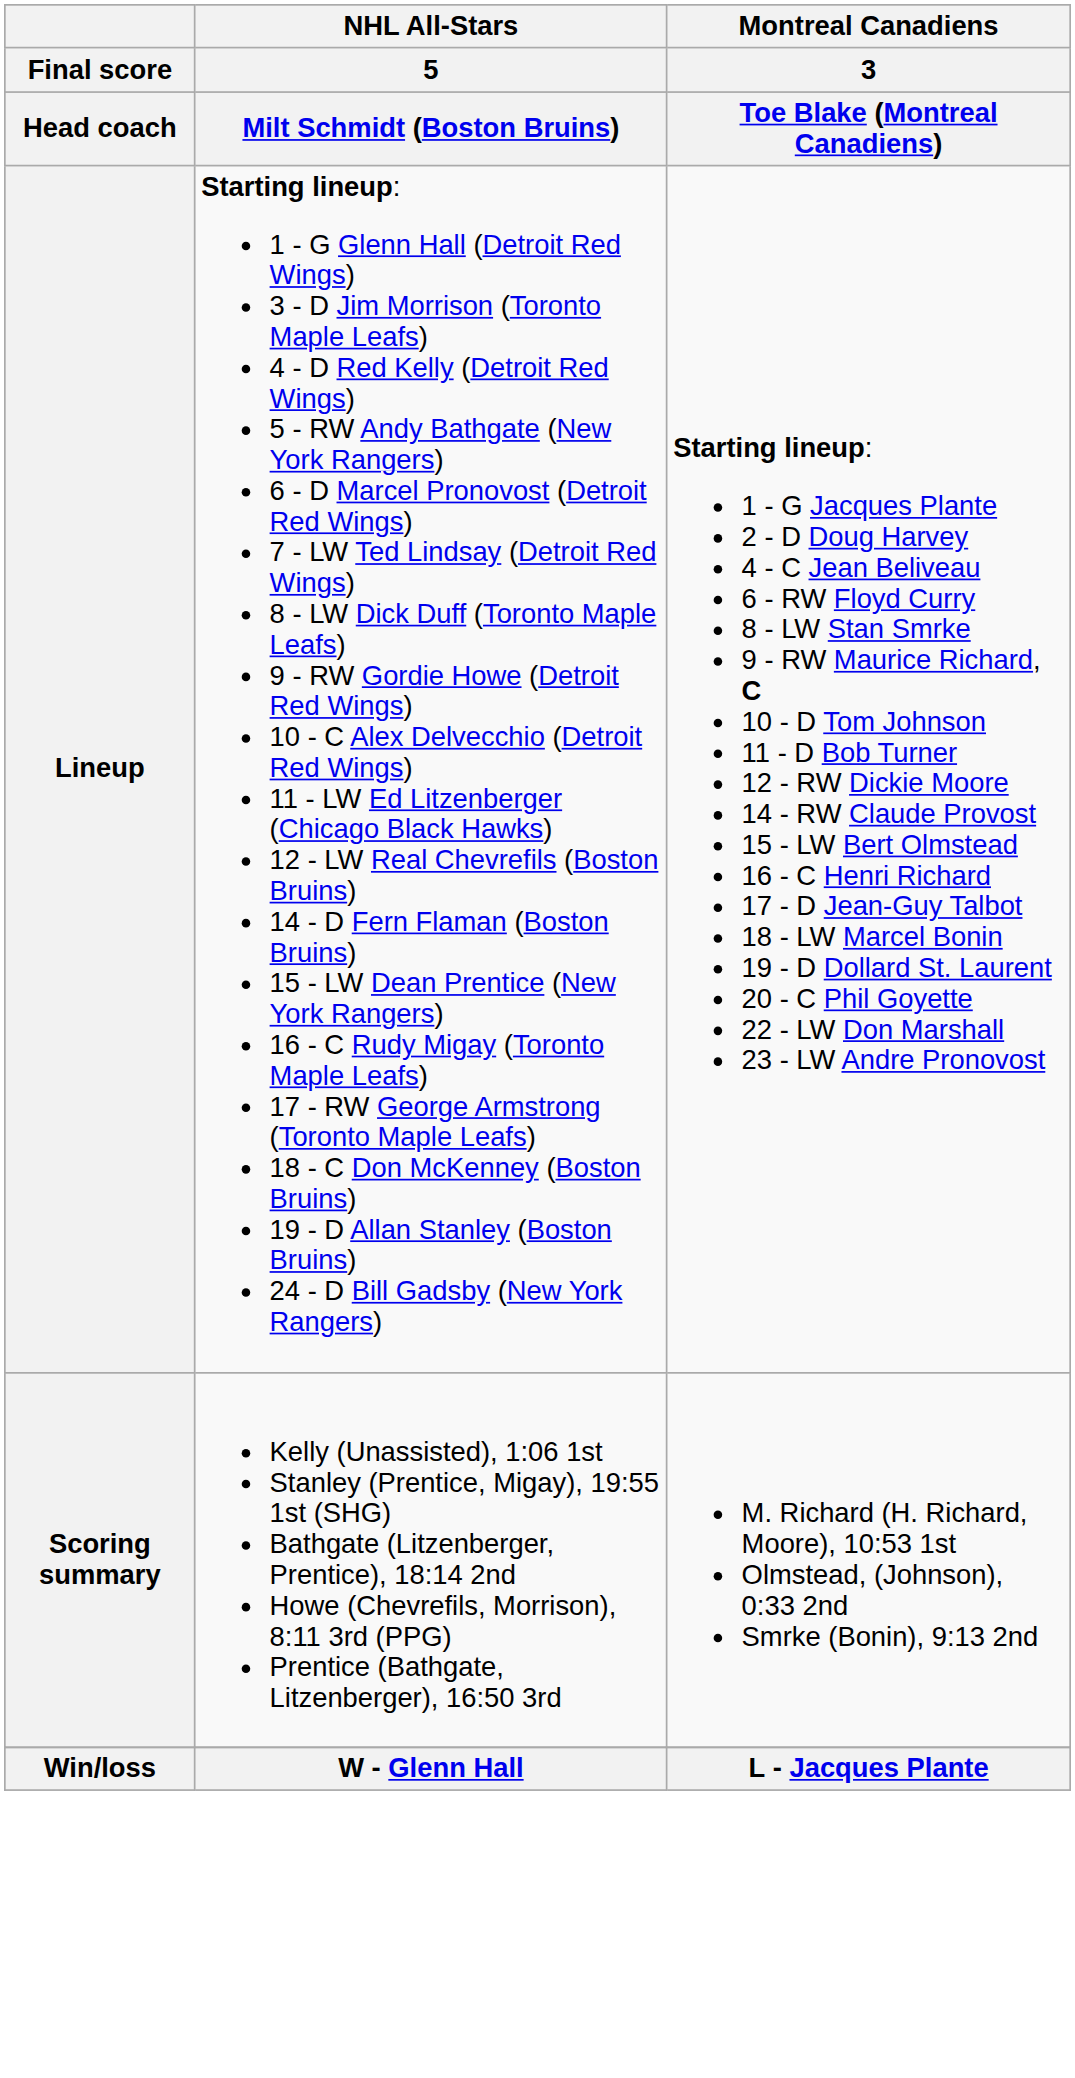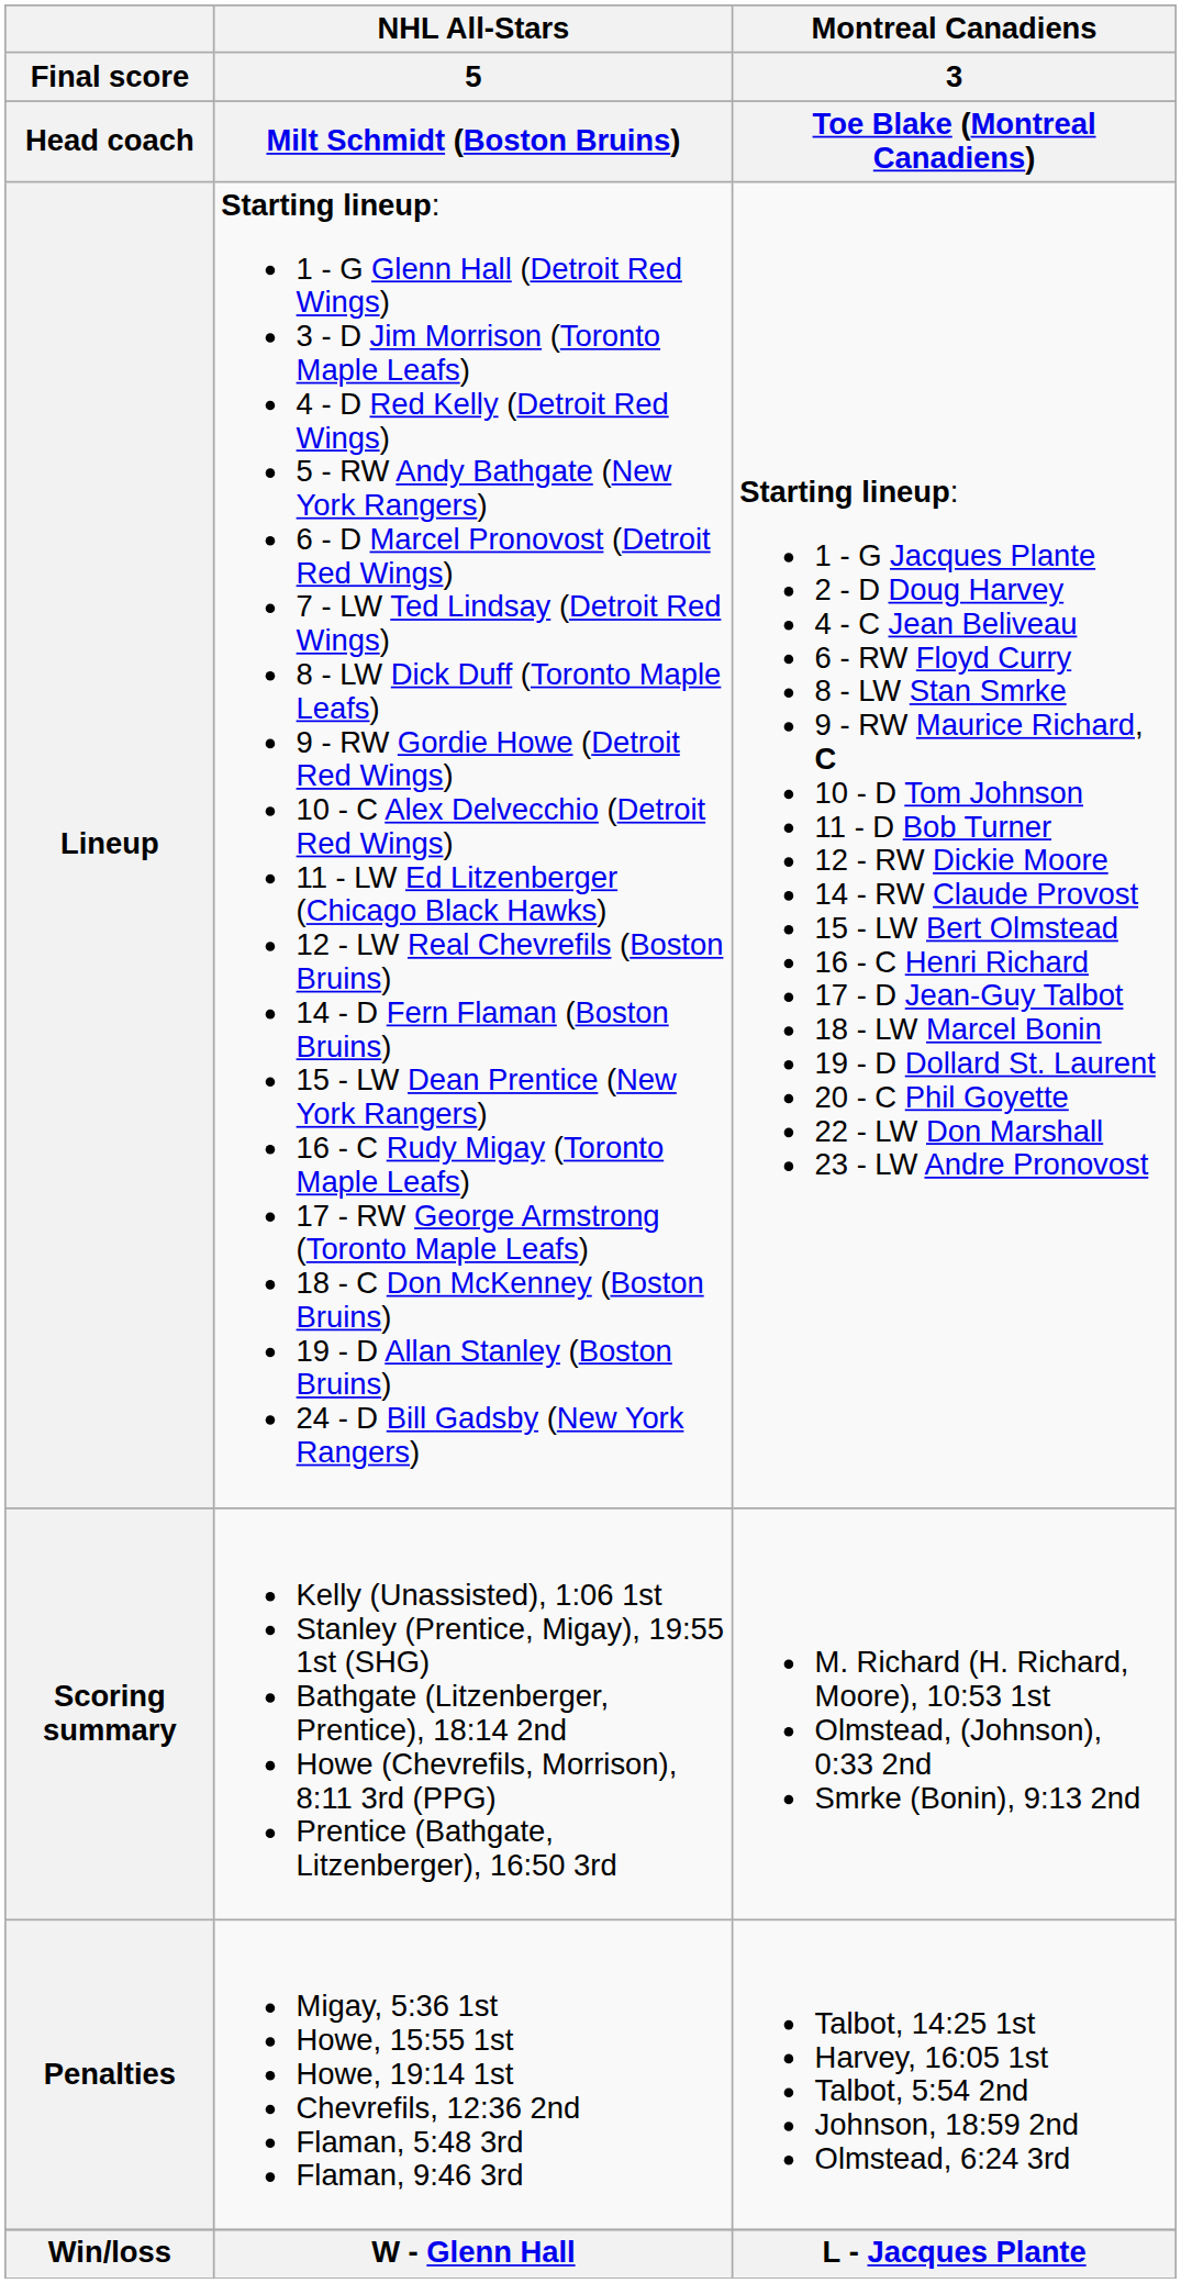 <table class="wikitable" style="width:100%">
 <tr>
 <th></th>
 <th>NHL All-Stars</th>
 <th>Montreal Canadiens</th>
 </tr>
 <tr>
 <th>Final score</th>
 <th>5</th>
 <th>3</th>
 </tr>
 <tr>
 <th>Head coach</th>
 <th><a href='#'>Milt Schmidt</a> (<a href='#'>Boston Bruins</a>)</th>
 <th><a href='#'>Toe Blake</a> (<a href='#'>Montreal Canadiens</a>)</th>
 </tr>
 <tr>
 <th>Lineup</th>
 <td><strong>Starting lineup</strong>:<br><ul><li>1 - G <a href='#'>Glenn Hall</a> (<a href='#'>Detroit Red Wings</a>)</li><li>3 - D <a href='#'>Jim Morrison</a> (<a href='#'>Toronto Maple Leafs</a>)</li><li>4 - D <a href='#'>Red Kelly</a> (<a href='#'>Detroit Red Wings</a>)</li><li>5 - RW <a href='#'>Andy Bathgate</a> (<a href='#'>New York Rangers</a>)</li><li>6 - D <a href='#'>Marcel Pronovost</a> (<a href='#'>Detroit Red Wings</a>)</li><li>7 - LW <a href='#'>Ted Lindsay</a> (<a href='#'>Detroit Red Wings</a>)</li><li>8 - LW <a href='#'>Dick Duff</a> (<a href='#'>Toronto Maple Leafs</a>)</li><li>9 - RW <a href='#'>Gordie Howe</a> (<a href='#'>Detroit Red Wings</a>)</li><li>10 - C <a href='#'>Alex Delvecchio</a> (<a href='#'>Detroit Red Wings</a>)</li><li>11 - LW <a href='#'>Ed Litzenberger</a> (<a href='#'>Chicago Black Hawks</a>)</li><li>12 - LW <a href='#'>Real Chevrefils</a> (<a href='#'>Boston Bruins</a>)</li><li>14 - D <a href='#'>Fern Flaman</a> (<a href='#'>Boston Bruins</a>)</li><li>15 - LW <a href='#'>Dean Prentice</a> (<a href='#'>New York Rangers</a>)</li><li>16 - C <a href='#'>Rudy Migay</a> (<a href='#'>Toronto Maple Leafs</a>)</li><li>17 - RW <a href='#'>George Armstrong</a> (<a href='#'>Toronto Maple Leafs</a>)</li><li>18 - C <a href='#'>Don McKenney</a> (<a href='#'>Boston Bruins</a>)</li><li>19 - D <a href='#'>Allan Stanley</a> (<a href='#'>Boston Bruins</a>)</li><li>24 - D <a href='#'>Bill Gadsby</a> (<a href='#'>New York Rangers</a>)</li></ul></td>
 <td><strong>Starting lineup</strong>:<br><ul><li>1 - G <a href='#'>Jacques Plante</a></li><li>2 - D <a href='#'>Doug Harvey</a></li><li>4 - C <a href='#'>Jean Beliveau</a></li><li>6 - RW <a href='#'>Floyd Curry</a></li><li>8 - LW <a href='#'>Stan Smrke</a></li><li>9 - RW <a href='#'>Maurice Richard</a>, <strong>C</strong></li><li>10 - D <a href='#'>Tom Johnson</a></li><li>11 - D <a href='#'>Bob Turner</a></li><li>12 - RW <a href='#'>Dickie Moore</a></li><li>14 - RW <a href='#'>Claude Provost</a></li><li>15 - LW <a href='#'>Bert Olmstead</a></li><li>16 - C <a href='#'>Henri Richard</a></li><li>17 - D <a href='#'>Jean-Guy Talbot</a></li><li>18 - LW <a href='#'>Marcel Bonin</a></li><li>19 - D <a href='#'>Dollard St. Laurent</a></li><li>20 - C <a href='#'>Phil Goyette</a></li><li>22 - LW <a href='#'>Don Marshall</a></li><li>23 - LW <a href='#'>Andre Pronovost</a></li></ul></td>
 </tr>
 <tr>
 <th>Scoring summary</th>
 <td><br><ul><li>Kelly (Unassisted), 1:06 1st</li><li>Stanley (Prentice, Migay), 19:55 1st (SHG)</li><li>Bathgate (Litzenberger, Prentice), 18:14 2nd</li><li>Howe (Chevrefils, Morrison), 8:11 3rd (PPG)</li><li>Prentice (Bathgate, Litzenberger), 16:50 3rd</li></ul></td>
 <td><br><ul><li>M. Richard (H. Richard, Moore), 10:53 1st</li><li>Olmstead, (Johnson), 0:33 2nd</li><li>Smrke (Bonin), 9:13 2nd</li></ul></td>
 </tr>
 <tr>
+<th>Penalties</th>
+<td><br><ul><li>Migay, 5:36 1st</li><li>Howe, 15:55 1st</li><li>Howe, 19:14 1st</li><li>Chevrefils, 12:36 2nd</li><li>Flaman, 5:48 3rd</li><li>Flaman, 9:46 3rd</li></ul></td>
+<td><br><ul><li>Talbot, 14:25 1st</li><li>Harvey, 16:05 1st</li><li>Talbot, 5:54 2nd</li><li>Johnson, 18:59 2nd</li><li>Olmstead, 6:24 3rd</li></ul></td>
+</tr>
+<tr>
 </tr>
 <tr>
 <th>Win/loss</th>
 <th><strong>W</strong> - <a href='#'>Glenn Hall</a></th>
 <th><strong>L</strong> - <a href='#'>Jacques Plante</a></th>
 </tr>
 </table>
